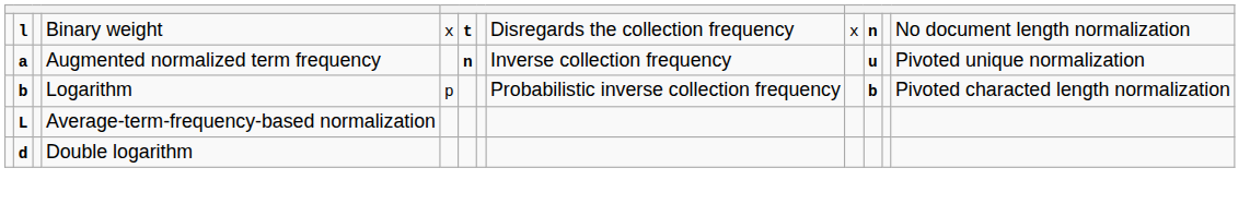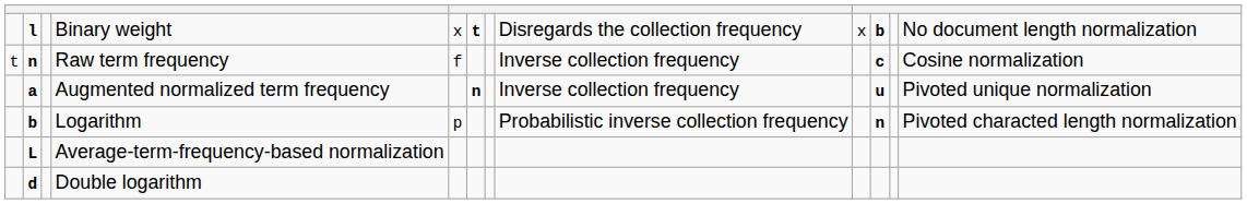 <table class="wikitable">
 <tr>
 <th colspan="4"></th>
 <th colspan="4"></th>
 <th colspan="4"></th>
 </tr>
 <tr>
 <td></td>
 <td><code><strong>l</strong></code></td>
 <td></td>
 <td>Binary weight</td>
 <td><code>x</code></td>
 <td><code><strong>t</strong></code></td>
 <td></td>
 <td>Disregards the collection frequency</td>
 <td><code>x</code></td>
-<td><strong><code>n</code></strong></td>
+<td><strong><code>b</code></strong></td>
 <td></td>
 <td>No document length normalization</td>
+</tr>
+<tr>
+<td><code>t</code></td>
+<td><code><strong>n</strong></code></td>
+<td></td>
+<td>Raw term frequency</td>
+<td><code>f</code></td>
+<td></td>
+<td></td>
+<td>Inverse collection frequency</td>
+<td></td>
+<td><strong><code>c</code></strong></td>
+<td></td>
+<td>Cosine normalization</td>
 </tr>
 <tr>
 <td></td>
 <td><code><strong>a</strong></code></td>
 <td></td>
 <td>Augmented normalized term frequency</td>
 <td></td>
 <td><code><strong>n</strong></code></td>
 <td></td>
 <td>Inverse collection frequency</td>
 <td></td>
 <td><strong><code>u</code></strong></td>
 <td></td>
 <td>Pivoted unique normalization</td>
 </tr>
 <tr>
 <td></td>
 <td><code><strong>b</strong></code></td>
 <td></td>
 <td>Logarithm</td>
 <td><code>p</code></td>
 <td></td>
 <td></td>
 <td>Probabilistic inverse collection frequency</td>
 <td></td>
-<td><strong><code>b</code></strong></td>
+<td><strong><code>n</code></strong></td>
 <td></td>
 <td>Pivoted characted length normalization</td>
 </tr>
 <tr>
 <td></td>
 <td><code><strong>L</strong></code></td>
 <td></td>
 <td>Average-term-frequency-based normalization</td>
 <td></td>
 <td></td>
 <td></td>
 <td></td>
 <td></td>
 <td></td>
 <td></td>
 <td></td>
 </tr>
 <tr>
 <td></td>
 <td><code><strong>d</strong></code></td>
 <td></td>
 <td>Double logarithm</td>
 <td></td>
 <td></td>
 <td></td>
 <td></td>
 <td></td>
 <td></td>
 <td></td>
 <td></td>
 </tr>
 </table>
